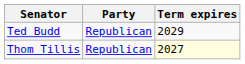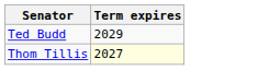 <table class="wikitable">
 <tr>
 <th>Senator</th>
-<th>Party</th>
 <th>Term expires</th>
 </tr>
 <tr>
 <td><a href='#'>Ted Budd</a></td>
-<td><a href='#'>Republican</a></td>
 <td>2029</td>
 </tr>
 <tr>
 <td><a href='#'>Thom Tillis</a></td>
-<td><a href='#'>Republican</a></td>
 <td style="background: lightyellow;">2027</td>
 </tr>
 </table>
